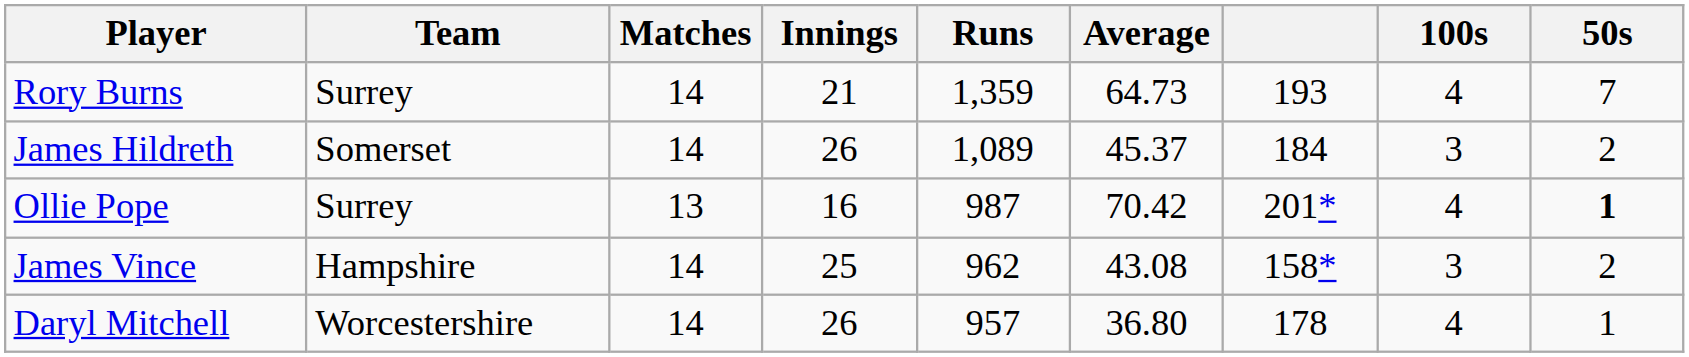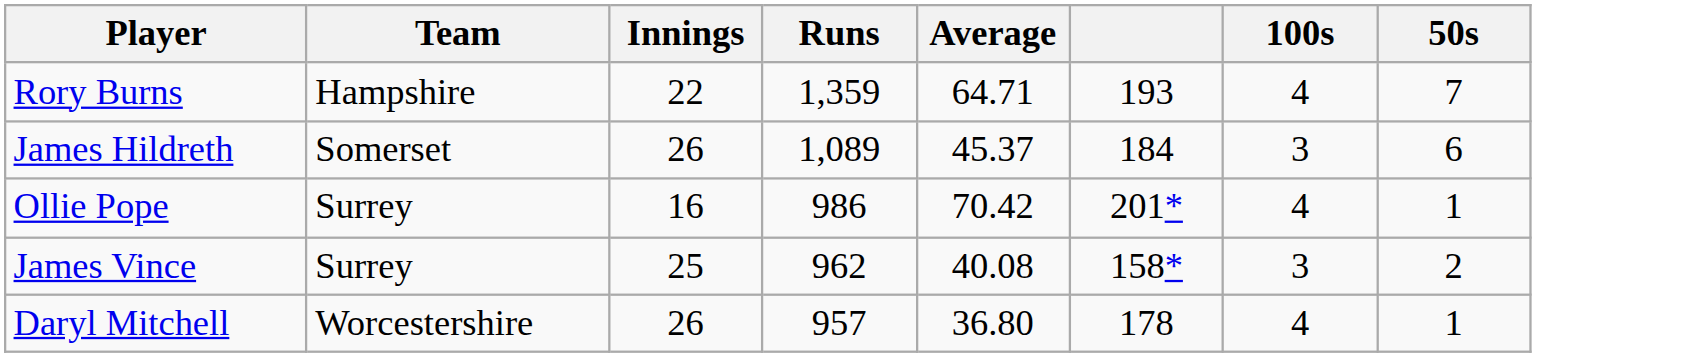 <table class="wikitable" style="text-align:center">
 <tr>
 <th width=125>Player</th>
 <th width=125>Team</th>
-<th width=60>Matches</th>
 <th width=60>Innings</th>
 <th width=60>Runs</th>
 <th width=60>Average</th>
 <th width=60></th>
 <th width=60>100s</th>
 <th width=60>50s</th>
 </tr>
 <tr>
 <td align="left"><a href='#'>Rory Burns</a></td>
-<td align="left">Surrey</td>
-<td>14</td>
-<td>21</td>
+<td align="left">Hampshire</td>
+<td>22</td>
 <td>1,359</td>
-<td>64.73</td>
+<td>64.71</td>
 <td>193</td>
 <td>4</td>
 <td>7</td>
 </tr>
 <tr>
 <td align="left"><a href='#'>James Hildreth</a></td>
 <td align="left">Somerset</td>
-<td>14</td>
 <td>26</td>
 <td>1,089</td>
 <td>45.37</td>
 <td>184</td>
 <td>3</td>
-<td>2</td>
+<td>6</td>
 </tr>
 <tr>
 <td align="left"><a href='#'>Ollie Pope</a></td>
 <td align="left">Surrey</td>
-<td>13</td>
 <td>16</td>
-<td>987</td>
+<td>986</td>
 <td>70.42</td>
 <td>201<a href='#'>*</a></td>
 <td>4</td>
-<td><strong>1</strong></td>
+<td>1</td>
 </tr>
 <tr>
 <td align="left"><a href='#'>James Vince</a></td>
-<td align="left">Hampshire</td>
-<td>14</td>
+<td align="left">Surrey</td>
 <td>25</td>
 <td>962</td>
-<td>43.08</td>
+<td>40.08</td>
 <td>158<a href='#'>*</a></td>
 <td>3</td>
 <td>2</td>
 </tr>
 <tr>
 <td align="left"><a href='#'>Daryl Mitchell</a></td>
 <td align="left">Worcestershire</td>
-<td>14</td>
 <td>26</td>
 <td>957</td>
 <td>36.80</td>
 <td>178</td>
 <td>4</td>
 <td>1</td>
 </tr>
 </table>
